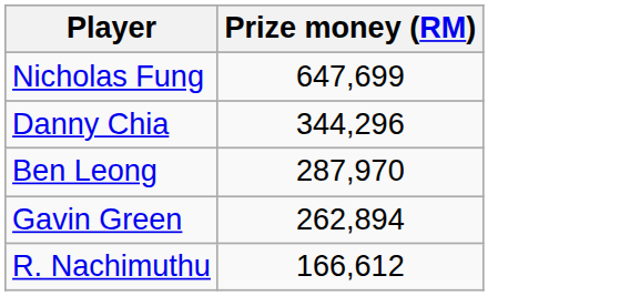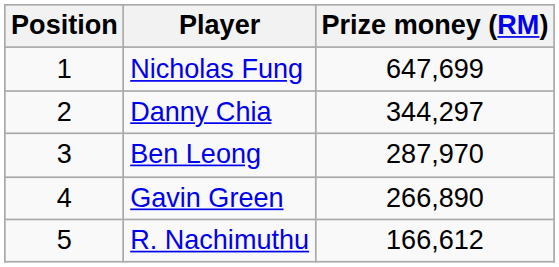 <table class=wikitable>
 <tr>
+<th>Position</th>
 <th>Player</th>
 <th>Prize money (<a href='#'>RM</a>)</th>
 </tr>
 <tr>
+<td align=center>1</td>
 <td> <a href='#'>Nicholas Fung</a></td>
 <td align=center>647,699</td>
 </tr>
 <tr>
+<td align=center>2</td>
 <td> <a href='#'>Danny Chia</a></td>
-<td align=center>344,296</td>
+<td align=center>344,297</td>
 </tr>
 <tr>
+<td align=center>3</td>
 <td> <a href='#'>Ben Leong</a></td>
 <td align=center>287,970</td>
 </tr>
 <tr>
+<td align=center>4</td>
 <td> <a href='#'>Gavin Green</a></td>
-<td align=center>262,894</td>
+<td align=center>266,890</td>
 </tr>
 <tr>
+<td align=center>5</td>
 <td> <a href='#'>R. Nachimuthu</a></td>
 <td align=center>166,612</td>
 </tr>
 </table>
